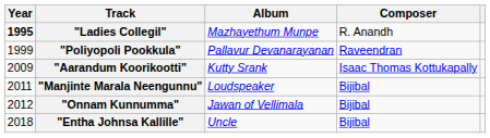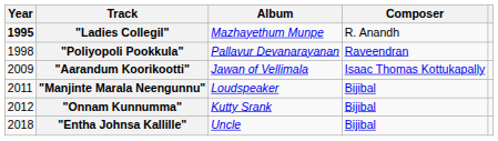 <table class="wikitable sortable plainrowheaders">
 <tr>
 <th scope="col">Year</th>
 <th scope="col">Track</th>
 <th scope="col">Album</th>
 <th scope="col">Composer</th>
 <th scope="col" class="unsortable"></th>
 </tr>
 <tr>
 <td><strong>1995</strong></td>
 <th scope="row">"Ladies Collegil"</th>
 <td><em><a href='#'>Mazhayethum Munpe</a></em></td>
 <td>R. Anandh</td>
 <td></td>
 </tr>
 <tr>
-<td>1999</td>
+<td>1998</td>
 <th scope="row">"Poliyopoli Pookkula"</th>
 <td><em><a href='#'>Pallavur Devanarayanan</a></em></td>
 <td><a href='#'>Raveendran</a></td>
 <td></td>
 </tr>
 <tr>
 <td>2009</td>
 <th scope="row">"Aarandum Koorikootti"</th>
-<td><em><a href='#'>Kutty Srank</a></em></td>
+<td><em><a href='#'>Jawan of Vellimala</a></em></td>
 <td><a href='#'>Isaac Thomas Kottukapally</a></td>
 <td></td>
 </tr>
 <tr>
 <td>2011</td>
 <th scope="row">"Manjinte Marala Neengunnu"</th>
 <td><em><a href='#'>Loudspeaker</a></em></td>
 <td><a href='#'>Bijibal</a></td>
 <td></td>
 </tr>
 <tr>
 <td>2012</td>
 <th scope="row">"Onnam Kunnumma"</th>
-<td><em><a href='#'>Jawan of Vellimala</a></em></td>
+<td><em><a href='#'>Kutty Srank</a></em></td>
 <td><a href='#'>Bijibal</a></td>
 <td></td>
 </tr>
 <tr>
 <td>2018</td>
 <th scope="row">"Entha Johnsa Kallille"</th>
 <td><em><a href='#'>Uncle</a></em></td>
 <td><a href='#'>Bijibal</a></td>
 <td></td>
 </tr>
 </table>
